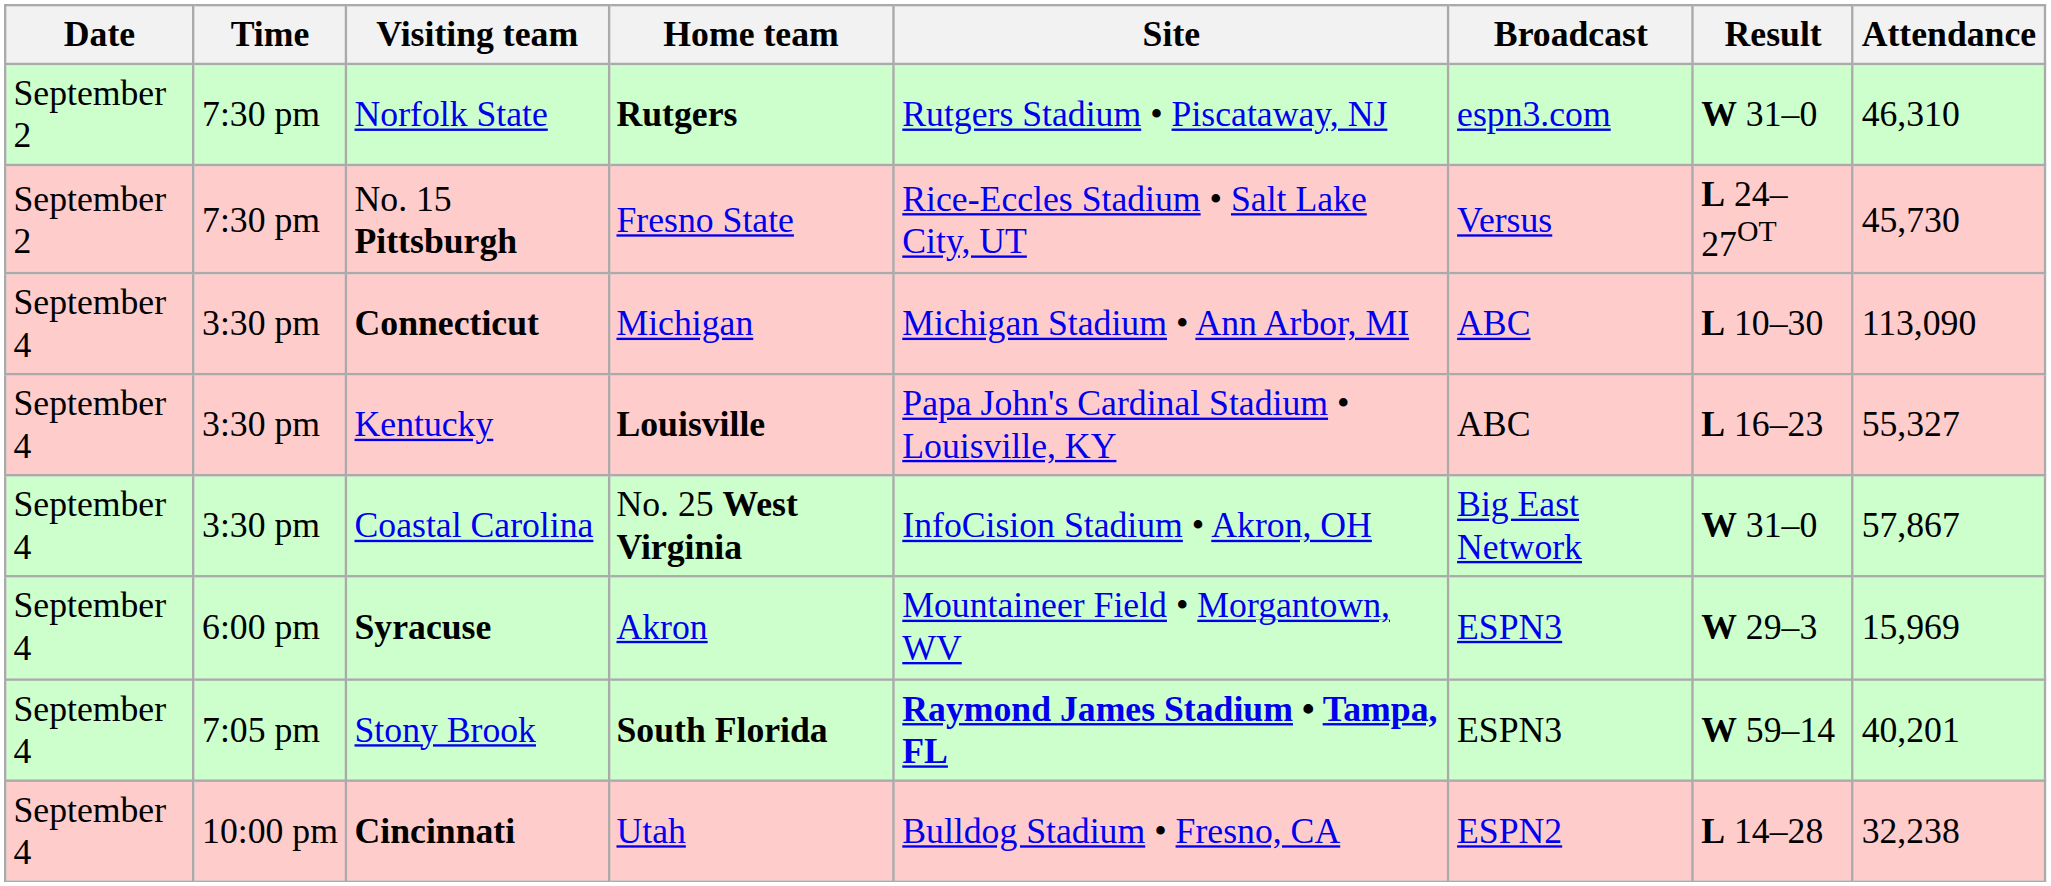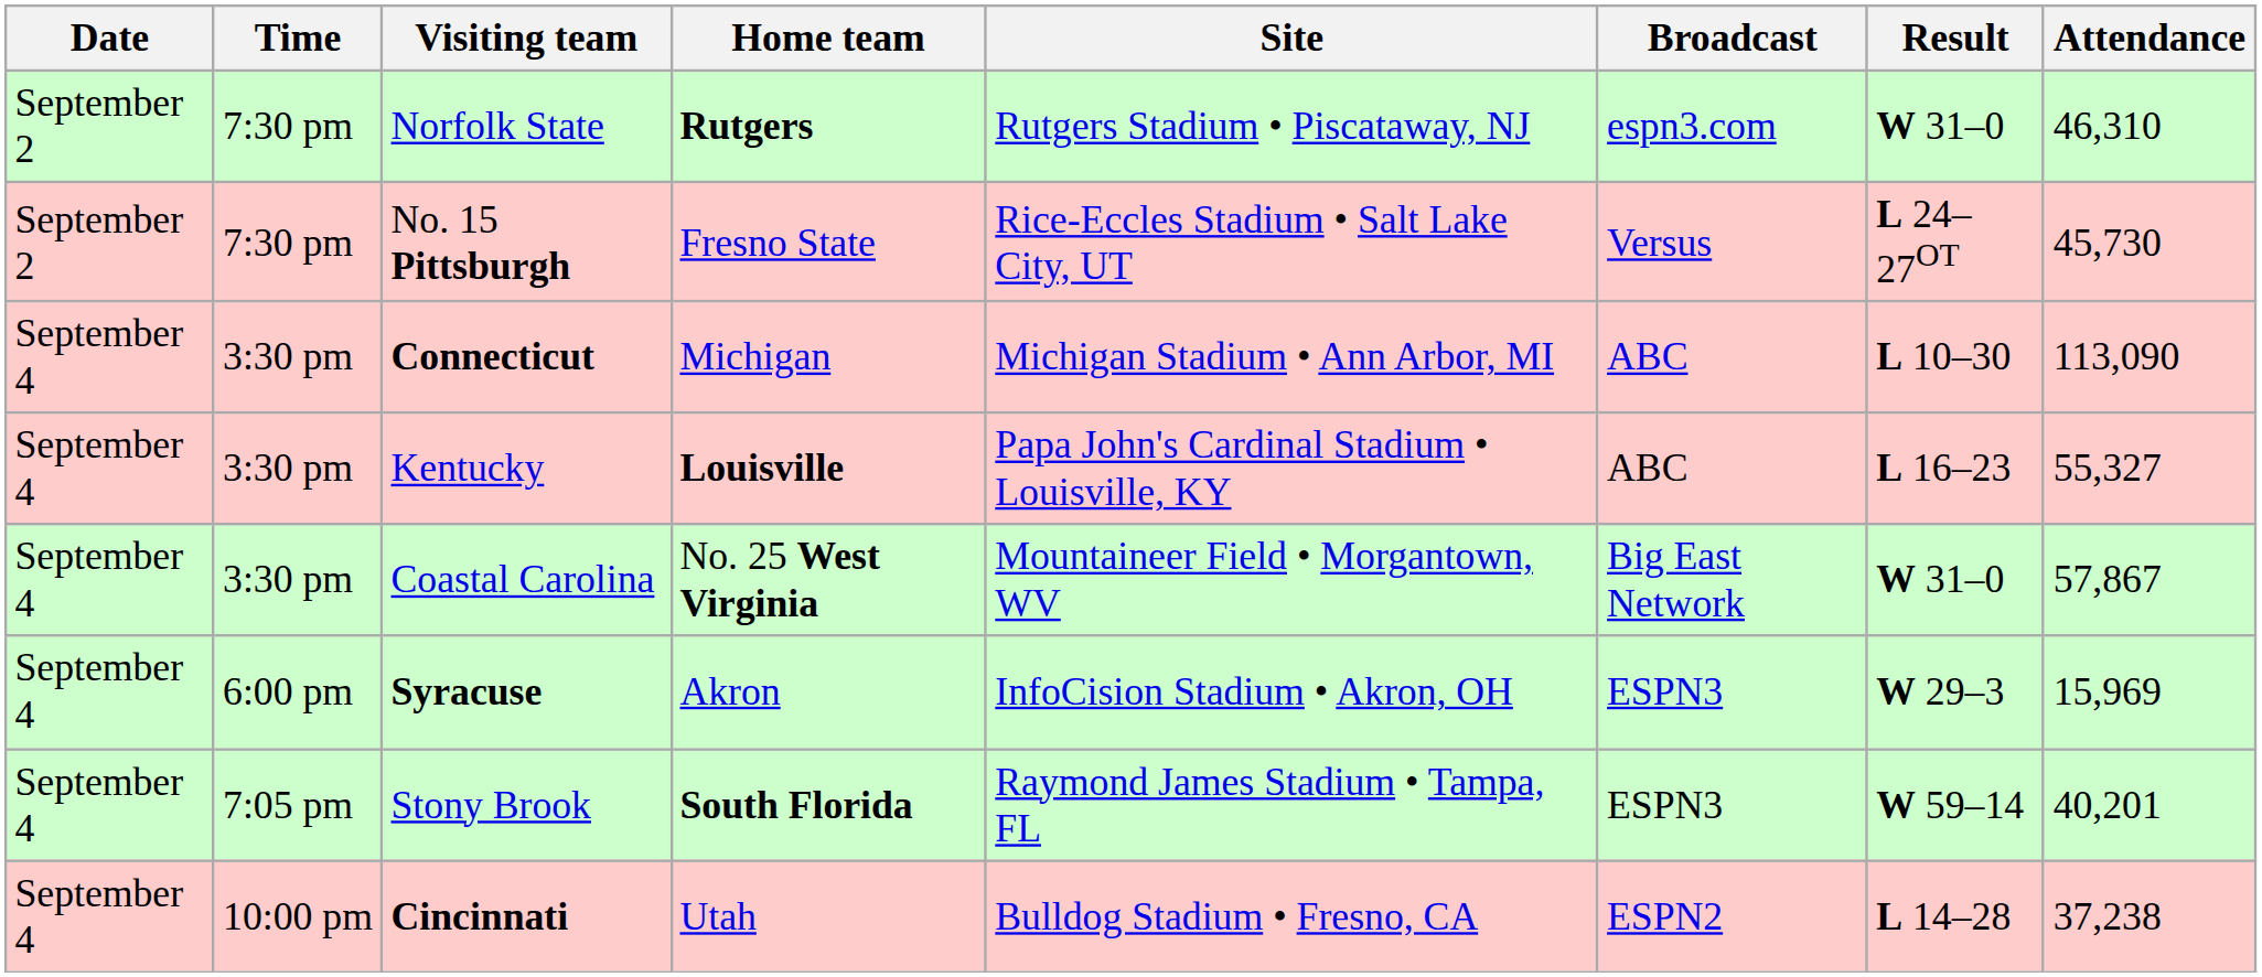 <table class="wikitable" style="font-size:95%;">
 <tr>
 <th>Date</th>
 <th>Time</th>
 <th>Visiting team</th>
 <th>Home team</th>
 <th>Site</th>
 <th>Broadcast</th>
 <th>Result</th>
 <th>Attendance</th>
 </tr>
 <tr bgcolor=#ccffcc>
 <td>September 2</td>
 <td>7:30 pm</td>
 <td><a href='#'>Norfolk State</a></td>
 <td><strong>Rutgers</strong></td>
 <td><a href='#'>Rutgers Stadium</a> • <a href='#'>Piscataway, NJ</a></td>
 <td><a href='#'>espn3.com</a></td>
 <td><strong>W</strong> 31–0</td>
 <td>46,310</td>
 </tr>
 <tr bgcolor=#ffcccc>
 <td>September 2</td>
 <td>7:30 pm</td>
 <td>No. 15 <strong>Pittsburgh</strong></td>
 <td><a href='#'>Fresno State</a></td>
 <td><a href='#'>Rice-Eccles Stadium</a> • <a href='#'>Salt Lake City, UT</a></td>
 <td><a href='#'>Versus</a></td>
 <td><strong>L</strong> 24–27<sup>OT</sup></td>
 <td>45,730</td>
 </tr>
 <tr bgcolor=#ffcccc>
 <td>September 4</td>
 <td>3:30 pm</td>
 <td><strong>Connecticut</strong></td>
 <td><a href='#'>Michigan</a></td>
 <td><a href='#'>Michigan Stadium</a> • <a href='#'>Ann Arbor, MI</a></td>
 <td><a href='#'>ABC</a></td>
 <td><strong>L</strong> 10–30</td>
 <td>113,090</td>
 </tr>
 <tr bgcolor=#ffcccc>
 <td>September 4</td>
 <td>3:30 pm</td>
 <td><a href='#'>Kentucky</a></td>
 <td><strong>Louisville</strong></td>
 <td><a href='#'>Papa John's Cardinal Stadium</a> • <a href='#'>Louisville, KY</a></td>
 <td>ABC</td>
 <td><strong>L</strong> 16–23</td>
 <td>55,327</td>
 </tr>
 <tr bgcolor=#ccffcc>
 <td>September 4</td>
 <td>3:30 pm</td>
 <td><a href='#'>Coastal Carolina</a></td>
 <td>No. 25 <strong>West Virginia</strong></td>
-<td><a href='#'>InfoCision Stadium</a> • <a href='#'>Akron, OH</a></td>
+<td><a href='#'>Mountaineer Field</a> • <a href='#'>Morgantown, WV</a></td>
 <td><a href='#'>Big East Network</a></td>
 <td><strong>W</strong> 31–0</td>
 <td>57,867</td>
 </tr>
 <tr bgcolor=#ccffcc>
 <td>September 4</td>
 <td>6:00 pm</td>
 <td><strong>Syracuse</strong></td>
 <td><a href='#'>Akron</a></td>
-<td><a href='#'>Mountaineer Field</a> • <a href='#'>Morgantown, WV</a></td>
+<td><a href='#'>InfoCision Stadium</a> • <a href='#'>Akron, OH</a></td>
 <td><a href='#'>ESPN3</a></td>
 <td><strong>W</strong> 29–3</td>
 <td>15,969</td>
 </tr>
 <tr bgcolor=#ccffcc>
 <td>September 4</td>
 <td>7:05 pm</td>
 <td><a href='#'>Stony Brook</a></td>
 <td><strong>South Florida</strong></td>
-<td><strong><a href='#'>Raymond James Stadium</a> • <a href='#'>Tampa, FL</a></strong></td>
+<td><a href='#'>Raymond James Stadium</a> • <a href='#'>Tampa, FL</a></td>
 <td>ESPN3</td>
 <td><strong>W</strong> 59–14</td>
 <td>40,201</td>
 </tr>
 <tr bgcolor=#ffcccc>
 <td>September 4</td>
 <td>10:00 pm</td>
 <td><strong>Cincinnati</strong></td>
 <td><a href='#'>Utah</a></td>
 <td><a href='#'>Bulldog Stadium</a> • <a href='#'>Fresno, CA</a></td>
 <td><a href='#'>ESPN2</a></td>
 <td><strong>L</strong> 14–28</td>
-<td>32,238</td>
+<td>37,238</td>
 </tr>
 </table>
